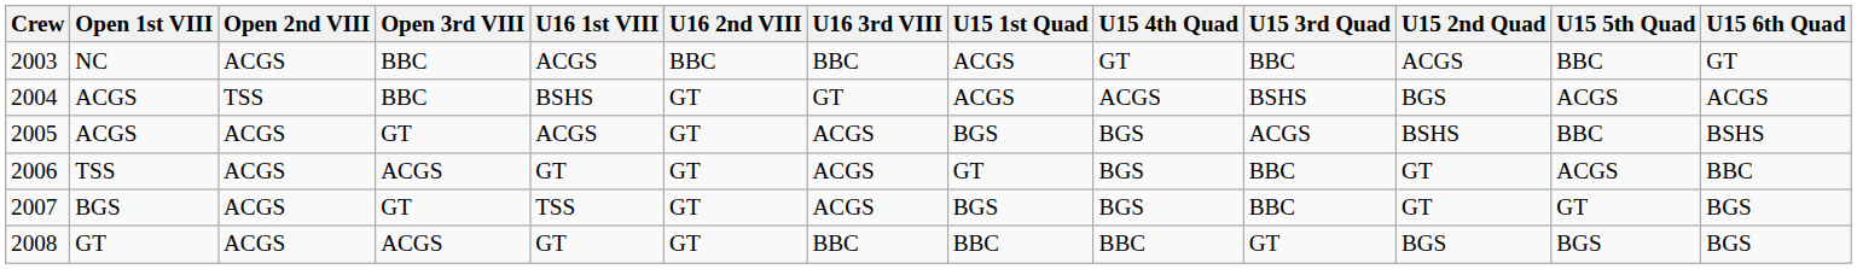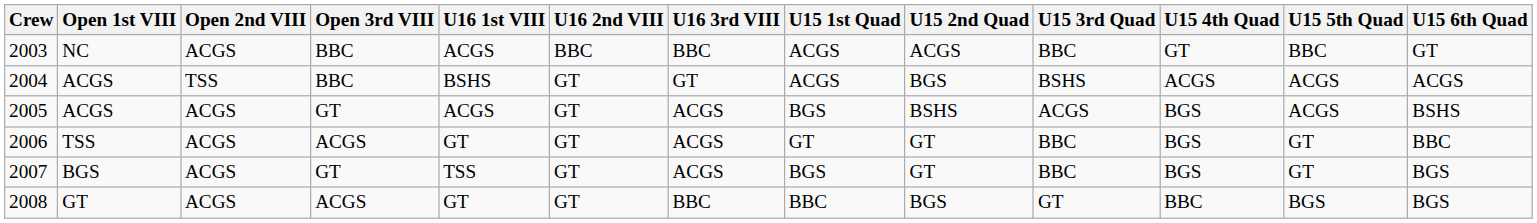 <table class="wikitable sortable">
 <tr>
 <th>Crew</th>
 <th>Open 1st VIII</th>
 <th>Open 2nd VIII</th>
 <th>Open 3rd VIII</th>
 <th>U16 1st VIII</th>
 <th>U16 2nd VIII</th>
 <th>U16 3rd VIII</th>
 <th>U15 1st Quad</th>
+<th>U15 2nd Quad</th>
+<th>U15 3rd Quad</th>
 <th>U15 4th Quad</th>
-<th>U15 3rd Quad</th>
-<th>U15 2nd Quad</th>
 <th>U15 5th Quad</th>
 <th>U15 6th Quad</th>
 </tr>
 <tr>
 <td>2003</td>
 <td>NC</td>
 <td>ACGS</td>
 <td>BBC</td>
 <td>ACGS</td>
 <td>BBC</td>
 <td>BBC</td>
 <td>ACGS</td>
+<td>ACGS</td>
+<td>BBC</td>
 <td>GT</td>
-<td>BBC</td>
-<td>ACGS</td>
 <td>BBC</td>
 <td>GT</td>
 </tr>
 <tr>
 <td>2004</td>
 <td>ACGS</td>
 <td>TSS</td>
 <td>BBC</td>
 <td>BSHS</td>
 <td>GT</td>
 <td>GT</td>
 <td>ACGS</td>
+<td>BGS</td>
+<td>BSHS</td>
 <td>ACGS</td>
-<td>BSHS</td>
-<td>BGS</td>
 <td>ACGS</td>
 <td>ACGS</td>
 </tr>
 <tr>
 <td>2005</td>
 <td>ACGS</td>
 <td>ACGS</td>
 <td>GT</td>
 <td>ACGS</td>
 <td>GT</td>
 <td>ACGS</td>
 <td>BGS</td>
+<td>BSHS</td>
+<td>ACGS</td>
 <td>BGS</td>
 <td>ACGS</td>
-<td>BSHS</td>
-<td>BBC</td>
 <td>BSHS</td>
 </tr>
 <tr>
 <td>2006</td>
 <td>TSS</td>
 <td>ACGS</td>
 <td>ACGS</td>
 <td>GT</td>
 <td>GT</td>
 <td>ACGS</td>
 <td>GT</td>
+<td>GT</td>
+<td>BBC</td>
 <td>BGS</td>
-<td>BBC</td>
 <td>GT</td>
-<td>ACGS</td>
 <td>BBC</td>
 </tr>
 <tr>
 <td>2007</td>
 <td>BGS</td>
 <td>ACGS</td>
 <td>GT</td>
 <td>TSS</td>
 <td>GT</td>
 <td>ACGS</td>
 <td>BGS</td>
+<td>GT</td>
+<td>BBC</td>
 <td>BGS</td>
-<td>BBC</td>
-<td>GT</td>
 <td>GT</td>
 <td>BGS</td>
 </tr>
 <tr>
 <td>2008</td>
 <td>GT</td>
 <td>ACGS</td>
 <td>ACGS</td>
 <td>GT</td>
 <td>GT</td>
 <td>BBC</td>
 <td>BBC</td>
+<td>BGS</td>
+<td>GT</td>
 <td>BBC</td>
-<td>GT</td>
-<td>BGS</td>
 <td>BGS</td>
 <td>BGS</td>
 </tr>
 </table>
